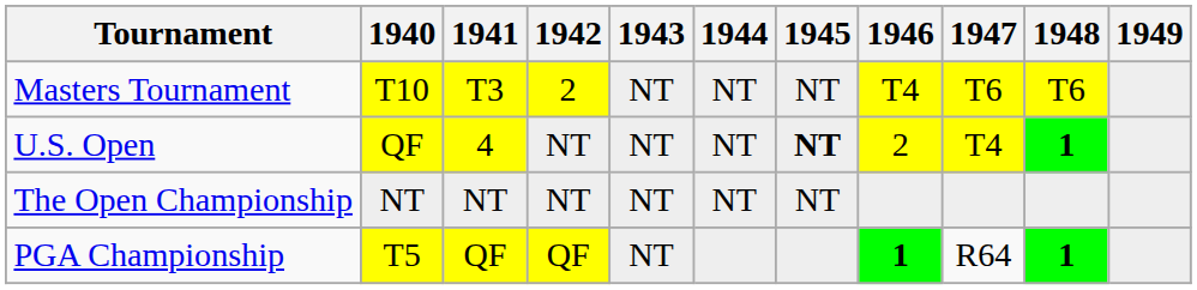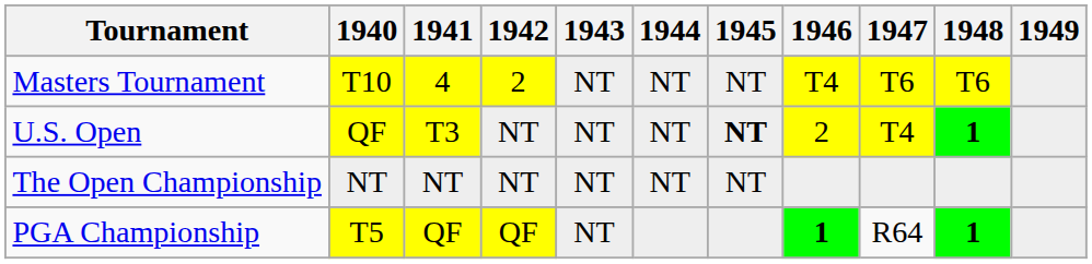 <table class="wikitable" style="font-size:95%;text-align:center;">
 <tr>
 <th>Tournament</th>
 <th>1940</th>
 <th>1941</th>
 <th>1942</th>
 <th>1943</th>
 <th>1944</th>
 <th>1945</th>
 <th>1946</th>
 <th>1947</th>
 <th>1948</th>
 <th>1949</th>
 </tr>
 <tr>
 <td align=left><a href='#'>Masters Tournament</a></td>
 <td style="background:yellow;">T10</td>
-<td style="background:yellow;">T3</td>
+<td style="background:yellow;">4</td>
 <td style="background:yellow;">2</td>
 <td style="background:#eeeeee;">NT</td>
 <td style="background:#eeeeee;">NT</td>
 <td style="background:#eeeeee;">NT</td>
 <td style="background:yellow;">T4</td>
 <td style="background:yellow;">T6</td>
 <td style="background:yellow;">T6</td>
 <td style="background:#eeeeee;"></td>
 </tr>
 <tr>
 <td align=left><a href='#'>U.S. Open</a></td>
 <td style="background:yellow;">QF</td>
-<td style="background:yellow;">4</td>
+<td style="background:yellow;">T3</td>
 <td style="background:#eeeeee;">NT</td>
 <td style="background:#eeeeee;">NT</td>
 <td style="background:#eeeeee;">NT</td>
 <td style="background:#eeeeee;"><strong>NT</strong></td>
 <td style="background:yellow;">2</td>
 <td style="background:yellow;">T4</td>
 <td style="background:lime;"><strong>1</strong></td>
 <td style="background:#eeeeee;"></td>
 </tr>
 <tr>
 <td align=left><a href='#'>The Open Championship</a></td>
 <td style="background:#eeeeee;">NT</td>
 <td style="background:#eeeeee;">NT</td>
 <td style="background:#eeeeee;">NT</td>
 <td style="background:#eeeeee;">NT</td>
 <td style="background:#eeeeee;">NT</td>
 <td style="background:#eeeeee;">NT</td>
 <td style="background:#eeeeee;"></td>
 <td style="background:#eeeeee;"></td>
 <td style="background:#eeeeee;"></td>
 <td style="background:#eeeeee;"></td>
 </tr>
 <tr>
 <td align=left><a href='#'>PGA Championship</a></td>
 <td style="background:yellow;">T5</td>
 <td style="background:yellow;">QF</td>
 <td style="background:yellow;">QF</td>
 <td style="background:#eeeeee;">NT</td>
 <td style="background:#eeeeee;"></td>
 <td style="background:#eeeeee;"></td>
 <td style="background:lime;"><strong>1</strong></td>
 <td>R64</td>
 <td style="background:lime;"><strong>1</strong></td>
 <td style="background:#eeeeee;"></td>
 </tr>
 </table>
